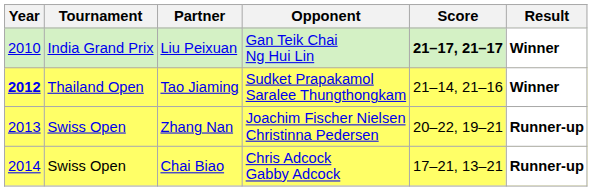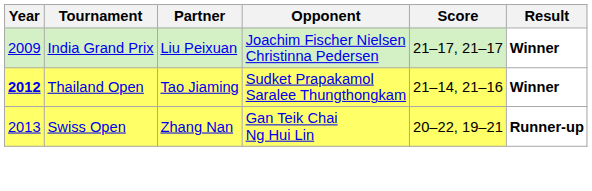 <table class="sortable wikitable" style="font-size: 90%;">
 <tr>
 <th>Year</th>
 <th>Tournament</th>
 <th>Partner</th>
 <th>Opponent</th>
 <th>Score</th>
 <th>Result</th>
 </tr>
 <tr style="background:#D4F1C5">
-<td align="center"><a href='#'>2010</a></td>
+<td align="center"><a href='#'>2009</a></td>
 <td align="left"><a href='#'>India Grand Prix</a></td>
 <td align="left"> <a href='#'>Liu Peixuan</a></td>
-<td align="left"> <a href='#'>Gan Teik Chai</a> <br>  <a href='#'>Ng Hui Lin</a></td>
-<td align="left"><strong>21–17, 21–17</strong></td>
+<td align="left"> <a href='#'>Joachim Fischer Nielsen</a> <br>  <a href='#'>Christinna Pedersen</a></td>
+<td align="left">21–17, 21–17</td>
 <td style="text-align:left; background:white"> <strong>Winner</strong></td>
 </tr>
 <tr style="background:#FFFF67">
 <td align="center"><strong><a href='#'>2012</a></strong></td>
 <td align="left"><a href='#'>Thailand Open</a></td>
 <td align="left"> <a href='#'>Tao Jiaming</a></td>
 <td align="left"> <a href='#'>Sudket Prapakamol</a> <br>  <a href='#'>Saralee Thungthongkam</a></td>
 <td align="left">21–14, 21–16</td>
 <td style="text-align:left; background:white"> <strong>Winner</strong></td>
 </tr>
 <tr style="background:#FFFF67">
 <td align="center"><a href='#'>2013</a></td>
 <td align="left"><a href='#'>Swiss Open</a></td>
 <td align="left"> <a href='#'>Zhang Nan</a></td>
-<td align="left"> <a href='#'>Joachim Fischer Nielsen</a> <br>  <a href='#'>Christinna Pedersen</a></td>
+<td align="left"> <a href='#'>Gan Teik Chai</a> <br>  <a href='#'>Ng Hui Lin</a></td>
 <td align="left">20–22, 19–21</td>
 <td style="text-align:left; background:white"> <strong>Runner-up</strong></td>
 </tr>
-<tr style="background:#FFFF67">
-<td align="center"><a href='#'>2014</a></td>
-<td align="left">Swiss Open</td>
-<td align="left"> <a href='#'>Chai Biao</a></td>
-<td align="left"> <a href='#'>Chris Adcock</a> <br>  <a href='#'>Gabby Adcock</a></td>
-<td align="left">17–21, 13–21</td>
-<td style="text-align:left; background:white"> <strong>Runner-up</strong></td>
-</tr>
 </table>
